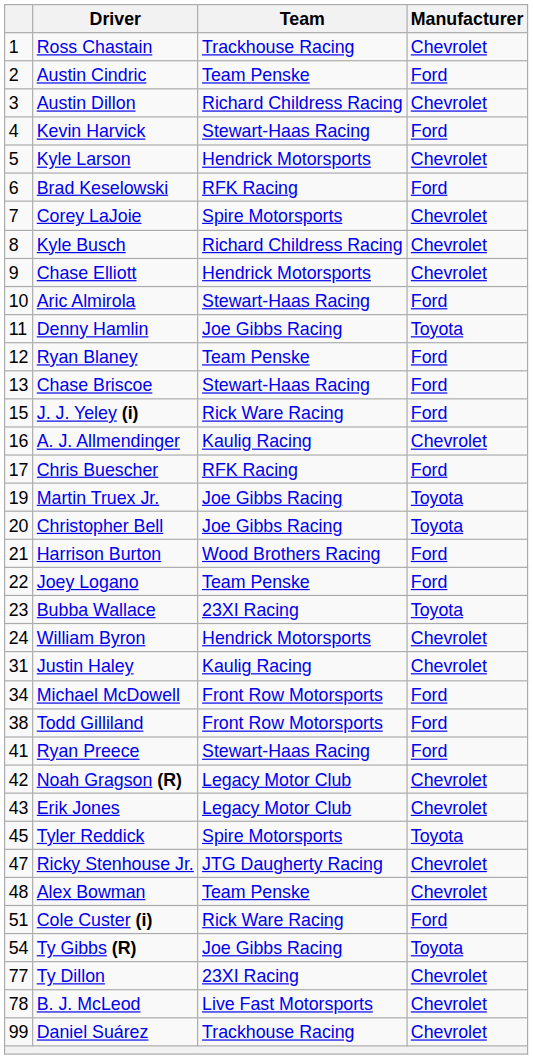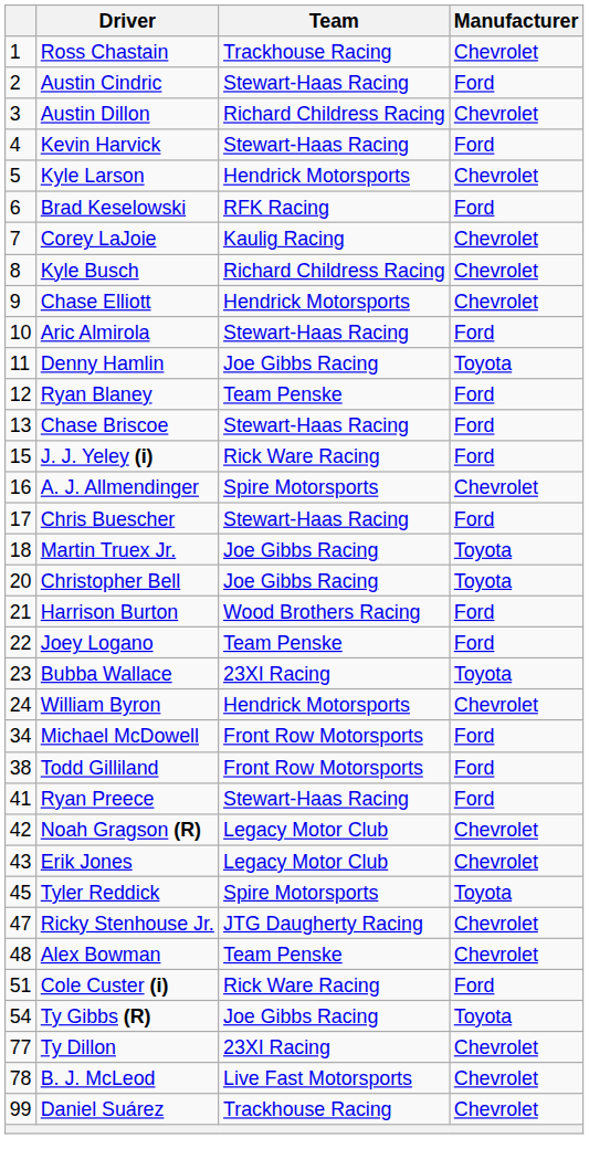 <table class="wikitable" style="font-size:95%">
 <tr>
 <th></th>
 <th>Driver</th>
 <th>Team</th>
 <th>Manufacturer</th>
 </tr>
 <tr>
 <td>1</td>
 <td><a href='#'>Ross Chastain</a></td>
 <td><a href='#'>Trackhouse Racing</a></td>
 <td><a href='#'>Chevrolet</a></td>
 </tr>
 <tr>
 <td>2</td>
 <td><a href='#'>Austin Cindric</a></td>
-<td><a href='#'>Team Penske</a></td>
+<td><a href='#'>Stewart-Haas Racing</a></td>
 <td><a href='#'>Ford</a></td>
 </tr>
 <tr>
 <td>3</td>
 <td><a href='#'>Austin Dillon</a></td>
 <td><a href='#'>Richard Childress Racing</a></td>
 <td><a href='#'>Chevrolet</a></td>
 </tr>
 <tr>
 <td>4</td>
 <td><a href='#'>Kevin Harvick</a></td>
 <td><a href='#'>Stewart-Haas Racing</a></td>
 <td><a href='#'>Ford</a></td>
 </tr>
 <tr>
 <td>5</td>
 <td><a href='#'>Kyle Larson</a></td>
 <td><a href='#'>Hendrick Motorsports</a></td>
 <td><a href='#'>Chevrolet</a></td>
 </tr>
 <tr>
 <td>6</td>
 <td><a href='#'>Brad Keselowski</a></td>
 <td><a href='#'>RFK Racing</a></td>
 <td><a href='#'>Ford</a></td>
 </tr>
 <tr>
 <td>7</td>
 <td><a href='#'>Corey LaJoie</a></td>
-<td><a href='#'>Spire Motorsports</a></td>
+<td><a href='#'>Kaulig Racing</a></td>
 <td><a href='#'>Chevrolet</a></td>
 </tr>
 <tr>
 <td>8</td>
 <td><a href='#'>Kyle Busch</a></td>
 <td><a href='#'>Richard Childress Racing</a></td>
 <td><a href='#'>Chevrolet</a></td>
 </tr>
 <tr>
 <td>9</td>
 <td><a href='#'>Chase Elliott</a></td>
 <td><a href='#'>Hendrick Motorsports</a></td>
 <td><a href='#'>Chevrolet</a></td>
 </tr>
 <tr>
 <td>10</td>
 <td><a href='#'>Aric Almirola</a></td>
 <td><a href='#'>Stewart-Haas Racing</a></td>
 <td><a href='#'>Ford</a></td>
 </tr>
 <tr>
 <td>11</td>
 <td><a href='#'>Denny Hamlin</a></td>
 <td><a href='#'>Joe Gibbs Racing</a></td>
 <td><a href='#'>Toyota</a></td>
 </tr>
 <tr>
 <td>12</td>
 <td><a href='#'>Ryan Blaney</a></td>
 <td><a href='#'>Team Penske</a></td>
 <td><a href='#'>Ford</a></td>
 </tr>
 <tr>
 <td>13</td>
 <td><a href='#'>Chase Briscoe</a></td>
 <td><a href='#'>Stewart-Haas Racing</a></td>
 <td><a href='#'>Ford</a></td>
 </tr>
 <tr>
 <td>15</td>
 <td><a href='#'>J. J. Yeley</a> <strong>(i)</strong></td>
 <td><a href='#'>Rick Ware Racing</a></td>
 <td><a href='#'>Ford</a></td>
 </tr>
 <tr>
 <td>16</td>
 <td><a href='#'>A. J. Allmendinger</a></td>
-<td><a href='#'>Kaulig Racing</a></td>
+<td><a href='#'>Spire Motorsports</a></td>
 <td><a href='#'>Chevrolet</a></td>
 </tr>
 <tr>
 <td>17</td>
 <td><a href='#'>Chris Buescher</a></td>
-<td><a href='#'>RFK Racing</a></td>
+<td><a href='#'>Stewart-Haas Racing</a></td>
 <td><a href='#'>Ford</a></td>
 </tr>
 <tr>
-<td>19</td>
+<td>18</td>
 <td><a href='#'>Martin Truex Jr.</a></td>
 <td><a href='#'>Joe Gibbs Racing</a></td>
 <td><a href='#'>Toyota</a></td>
 </tr>
 <tr>
 <td>20</td>
 <td><a href='#'>Christopher Bell</a></td>
 <td><a href='#'>Joe Gibbs Racing</a></td>
 <td><a href='#'>Toyota</a></td>
 </tr>
 <tr>
 <td>21</td>
 <td><a href='#'>Harrison Burton</a></td>
 <td><a href='#'>Wood Brothers Racing</a></td>
 <td><a href='#'>Ford</a></td>
 </tr>
 <tr>
 <td>22</td>
 <td><a href='#'>Joey Logano</a></td>
 <td><a href='#'>Team Penske</a></td>
 <td><a href='#'>Ford</a></td>
 </tr>
 <tr>
 <td>23</td>
 <td><a href='#'>Bubba Wallace</a></td>
 <td><a href='#'>23XI Racing</a></td>
 <td><a href='#'>Toyota</a></td>
 </tr>
 <tr>
 <td>24</td>
 <td><a href='#'>William Byron</a></td>
 <td><a href='#'>Hendrick Motorsports</a></td>
-<td><a href='#'>Chevrolet</a></td>
-</tr>
-<tr>
-<td>31</td>
-<td><a href='#'>Justin Haley</a></td>
-<td><a href='#'>Kaulig Racing</a></td>
 <td><a href='#'>Chevrolet</a></td>
 </tr>
 <tr>
 <td>34</td>
 <td><a href='#'>Michael McDowell</a></td>
 <td><a href='#'>Front Row Motorsports</a></td>
 <td><a href='#'>Ford</a></td>
 </tr>
 <tr>
 <td>38</td>
 <td><a href='#'>Todd Gilliland</a></td>
 <td><a href='#'>Front Row Motorsports</a></td>
 <td><a href='#'>Ford</a></td>
 </tr>
 <tr>
 <td>41</td>
 <td><a href='#'>Ryan Preece</a></td>
 <td><a href='#'>Stewart-Haas Racing</a></td>
 <td><a href='#'>Ford</a></td>
 </tr>
 <tr>
 <td>42</td>
 <td><a href='#'>Noah Gragson</a> <strong>(R)</strong></td>
 <td><a href='#'>Legacy Motor Club</a></td>
 <td><a href='#'>Chevrolet</a></td>
 </tr>
 <tr>
 <td>43</td>
 <td><a href='#'>Erik Jones</a></td>
 <td><a href='#'>Legacy Motor Club</a></td>
 <td><a href='#'>Chevrolet</a></td>
 </tr>
 <tr>
 <td>45</td>
 <td><a href='#'>Tyler Reddick</a></td>
 <td><a href='#'>Spire Motorsports</a></td>
 <td><a href='#'>Toyota</a></td>
 </tr>
 <tr>
 <td>47</td>
 <td nowrap><a href='#'>Ricky Stenhouse Jr.</a></td>
 <td><a href='#'>JTG Daugherty Racing</a></td>
 <td><a href='#'>Chevrolet</a></td>
 </tr>
 <tr>
 <td>48</td>
 <td><a href='#'>Alex Bowman</a></td>
 <td><a href='#'>Team Penske</a></td>
 <td><a href='#'>Chevrolet</a></td>
 </tr>
 <tr>
 <td>51</td>
 <td><a href='#'>Cole Custer</a> <strong>(i)</strong></td>
 <td><a href='#'>Rick Ware Racing</a></td>
 <td><a href='#'>Ford</a></td>
 </tr>
 <tr>
 <td>54</td>
 <td><a href='#'>Ty Gibbs</a> <strong>(R)</strong></td>
 <td><a href='#'>Joe Gibbs Racing</a></td>
 <td><a href='#'>Toyota</a></td>
 </tr>
 <tr>
 <td>77</td>
 <td><a href='#'>Ty Dillon</a></td>
 <td><a href='#'>23XI Racing</a></td>
 <td><a href='#'>Chevrolet</a></td>
 </tr>
 <tr>
 <td>78</td>
 <td><a href='#'>B. J. McLeod</a></td>
 <td><a href='#'>Live Fast Motorsports</a></td>
 <td><a href='#'>Chevrolet</a></td>
 </tr>
 <tr>
 <td>99</td>
 <td><a href='#'>Daniel Suárez</a></td>
 <td><a href='#'>Trackhouse Racing</a></td>
 <td><a href='#'>Chevrolet</a></td>
 </tr>
 <tr>
 <th colspan="4"></th>
 </tr>
 </table>
